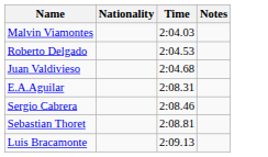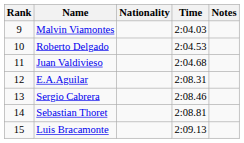 <table class="wikitable sortable" style="text-align:center">
 <tr>
+<th>Rank</th>
 <th>Name</th>
 <th>Nationality</th>
 <th>Time</th>
 <th>Notes</th>
 </tr>
 <tr>
+<td>9</td>
 <td align=left><a href='#'>Malvin Viamontes</a></td>
 <td align=left></td>
 <td>2:04.03</td>
 <td></td>
 </tr>
 <tr>
+<td>10</td>
 <td align=left><a href='#'>Roberto Delgado</a></td>
 <td align=left></td>
 <td>2:04.53</td>
 <td></td>
 </tr>
 <tr>
+<td>11</td>
 <td align=left><a href='#'>Juan Valdivieso</a></td>
 <td align=left></td>
 <td>2:04.68</td>
 <td></td>
 </tr>
 <tr>
+<td>12</td>
 <td align=left><a href='#'>E.A.Aguilar</a></td>
 <td align=left></td>
 <td>2:08.31</td>
 <td></td>
 </tr>
 <tr>
+<td>13</td>
 <td align=left><a href='#'>Sergio Cabrera</a></td>
 <td align=left></td>
 <td>2:08.46</td>
 <td></td>
 </tr>
 <tr>
+<td>14</td>
 <td align=left><a href='#'>Sebastian Thoret</a></td>
 <td align=left></td>
 <td>2:08.81</td>
 <td></td>
 </tr>
 <tr>
+<td>15</td>
 <td align=left><a href='#'>Luis Bracamonte</a></td>
 <td align=left></td>
 <td>2:09.13</td>
 <td></td>
 </tr>
 </table>
